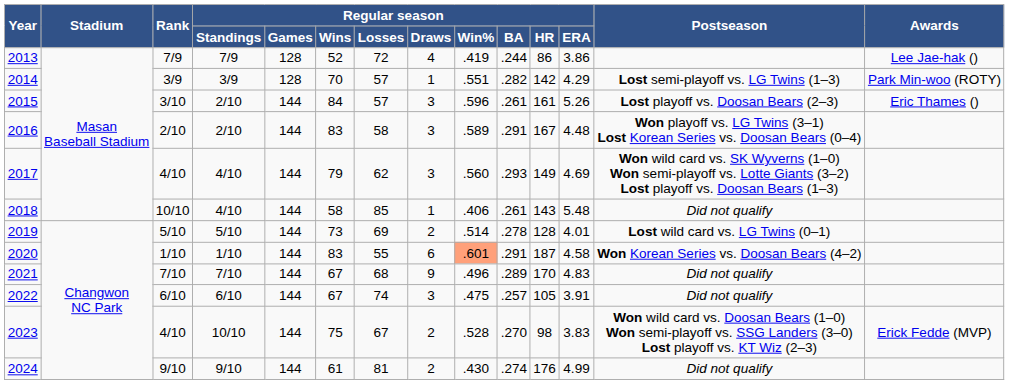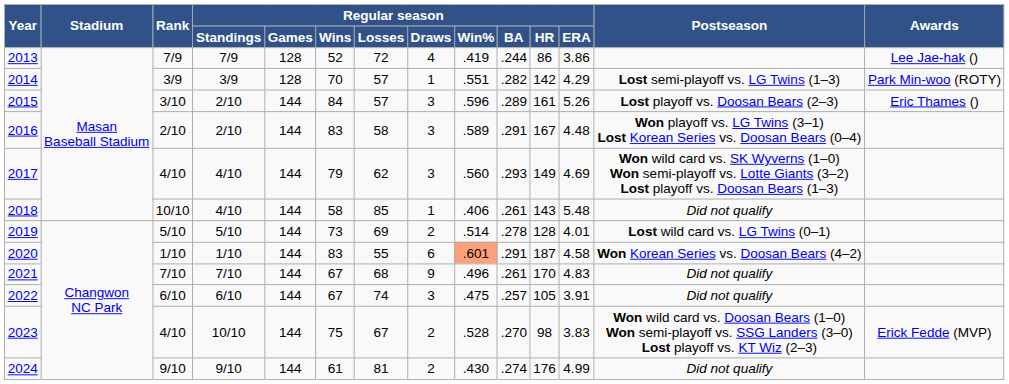 <table class="wikitable" style="text-align:center; font-size:90%;">
 <tr>
 <th style="background:#315288;color:white;" rowspan="2">Year</th>
 <th style="background:#315288;color:white;" rowspan="2">Stadium</th>
 <th style="background:#315288;color:white;" rowspan="2">Rank</th>
 <th style="background:#315288;color:white;" colspan="9">Regular season</th>
 <th style="background:#315288;color:white;" rowspan="2">Postseason</th>
 <th style="background:#315288;color:white;" rowspan="2">Awards</th>
 </tr>
 <tr>
 <th style="background:#315288;color:white;">Standings</th>
 <th style="background:#315288;color:white;">Games</th>
 <th style="background:#315288;color:white;">Wins</th>
 <th style="background:#315288;color:white;">Losses</th>
 <th style="background:#315288;color:white;">Draws</th>
 <th style="background:#315288;color:white;">Win%</th>
 <th style="background:#315288;color:white;">BA</th>
 <th style="background:#315288;color:white;">HR</th>
 <th style="background:#315288;color:white;">ERA</th>
 </tr>
 <tr>
 <td><a href='#'>2013</a></td>
 <td rowspan="6"><a href='#'>Masan<br>Baseball Stadium</a></td>
 <td>7/9</td>
 <td>7/9</td>
 <td>128</td>
 <td>52</td>
 <td>72</td>
 <td>4</td>
 <td>.419</td>
 <td>.244</td>
 <td>86</td>
 <td>3.86</td>
 <td></td>
 <td><a href='#'>Lee Jae-hak</a> ()</td>
 </tr>
 <tr>
 <td><a href='#'>2014</a></td>
 <td>3/9</td>
 <td>3/9</td>
 <td>128</td>
 <td>70</td>
 <td>57</td>
 <td>1</td>
 <td>.551</td>
 <td>.282</td>
 <td>142</td>
 <td>4.29</td>
 <td><strong>Lost</strong> semi-playoff vs. <a href='#'>LG Twins</a> (1–3)</td>
 <td><a href='#'>Park Min-woo</a> (ROTY)</td>
 </tr>
 <tr>
 <td><a href='#'>2015</a></td>
 <td>3/10</td>
 <td>2/10</td>
 <td>144</td>
 <td>84</td>
 <td>57</td>
 <td>3</td>
 <td>.596</td>
-<td>.261</td>
+<td>.289</td>
 <td>161</td>
 <td>5.26</td>
 <td><strong>Lost</strong> playoff vs. <a href='#'>Doosan Bears</a> (2–3)</td>
 <td><a href='#'>Eric Thames</a> ()</td>
 </tr>
 <tr>
 <td><a href='#'>2016</a></td>
 <td>2/10</td>
 <td>2/10</td>
 <td>144</td>
 <td>83</td>
 <td>58</td>
 <td>3</td>
 <td>.589</td>
 <td>.291</td>
 <td>167</td>
 <td>4.48</td>
 <td><strong>Won</strong> playoff vs. <a href='#'>LG Twins</a> (3–1) <br><strong>Lost</strong> <a href='#'>Korean Series</a> vs. <a href='#'>Doosan Bears</a> (0–4)</td>
 <td></td>
 </tr>
 <tr>
 <td><a href='#'>2017</a></td>
 <td>4/10</td>
 <td>4/10</td>
 <td>144</td>
 <td>79</td>
 <td>62</td>
 <td>3</td>
 <td>.560</td>
 <td>.293</td>
 <td>149</td>
 <td>4.69</td>
 <td><strong>Won</strong> wild card vs. <a href='#'>SK Wyverns</a> (1–0) <br> <strong>Won</strong> semi-playoff vs. <a href='#'>Lotte Giants</a> (3–2) <br> <strong>Lost</strong> playoff vs. <a href='#'>Doosan Bears</a> (1–3)</td>
 <td></td>
 </tr>
 <tr>
 <td><a href='#'>2018</a></td>
 <td>10/10</td>
 <td>4/10</td>
 <td>144</td>
 <td>58</td>
 <td>85</td>
 <td>1</td>
 <td>.406</td>
 <td>.261</td>
 <td>143</td>
 <td>5.48</td>
 <td><em>Did not qualify</em></td>
 <td></td>
 </tr>
 <tr>
 <td><a href='#'>2019</a></td>
 <td rowspan="6"><a href='#'>Changwon<br>NC Park</a></td>
 <td>5/10</td>
 <td>5/10</td>
 <td>144</td>
 <td>73</td>
 <td>69</td>
 <td>2</td>
 <td>.514</td>
 <td>.278</td>
 <td>128</td>
 <td>4.01</td>
 <td><strong>Lost</strong> wild card vs. <a href='#'>LG Twins</a> (0–1)</td>
 <td></td>
 </tr>
 <tr>
 <td><a href='#'>2020</a></td>
 <td>1/10</td>
 <td>1/10</td>
 <td>144</td>
 <td>83</td>
 <td>55</td>
 <td>6</td>
 <td style="background: lightsalmon;">.601</td>
 <td>.291</td>
 <td>187</td>
 <td>4.58</td>
 <td><strong>Won</strong> <a href='#'>Korean Series</a> vs. <a href='#'>Doosan Bears</a> (4–2)</td>
 <td></td>
 </tr>
 <tr>
 <td><a href='#'>2021</a></td>
 <td>7/10</td>
 <td>7/10</td>
 <td>144</td>
 <td>67</td>
 <td>68</td>
 <td>9</td>
 <td>.496</td>
-<td>.289</td>
+<td>.261</td>
 <td>170</td>
 <td>4.83</td>
 <td><em>Did not qualify</em></td>
 <td></td>
 </tr>
 <tr>
 <td><a href='#'>2022</a></td>
 <td>6/10</td>
 <td>6/10</td>
 <td>144</td>
 <td>67</td>
 <td>74</td>
 <td>3</td>
 <td>.475</td>
 <td>.257</td>
 <td>105</td>
 <td>3.91</td>
 <td><em>Did not qualify</em></td>
 <td></td>
 </tr>
 <tr>
 <td><a href='#'>2023</a></td>
 <td>4/10</td>
 <td>10/10</td>
 <td>144</td>
 <td>75</td>
 <td>67</td>
 <td>2</td>
 <td>.528</td>
 <td>.270</td>
 <td>98</td>
 <td>3.83</td>
 <td><strong>Won</strong> wild card vs. <a href='#'>Doosan Bears</a> (1–0) <br> <strong>Won</strong> semi-playoff vs. <a href='#'>SSG Landers</a> (3–0)<br><strong>Lost</strong> playoff vs. <a href='#'>KT Wiz</a> (2–3)</td>
 <td><a href='#'>Erick Fedde</a> (MVP)</td>
 </tr>
 <tr>
 <td><a href='#'>2024</a></td>
 <td>9/10</td>
 <td>9/10</td>
 <td>144</td>
 <td>61</td>
 <td>81</td>
 <td>2</td>
 <td>.430</td>
 <td>.274</td>
 <td>176</td>
 <td>4.99</td>
 <td><em>Did not qualify</em></td>
 <td></td>
 </tr>
 </table>
